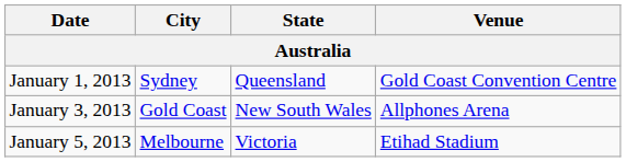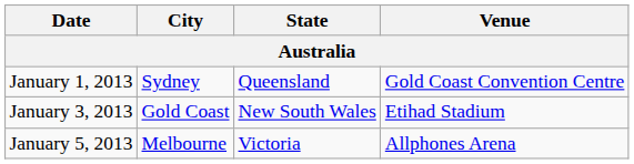 <table class="wikitable">
 <tr>
 <th>Date</th>
 <th>City</th>
 <th>State</th>
 <th>Venue</th>
 </tr>
 <tr>
 <th colspan="4">Australia</th>
 </tr>
 <tr>
 <td>January 1, 2013</td>
 <td><a href='#'>Sydney</a></td>
 <td><a href='#'>Queensland</a></td>
 <td><a href='#'>Gold Coast Convention Centre</a></td>
 </tr>
 <tr>
 <td>January 3, 2013</td>
 <td><a href='#'>Gold Coast</a></td>
 <td><a href='#'>New South Wales</a></td>
-<td><a href='#'>Allphones Arena</a></td>
+<td><a href='#'>Etihad Stadium</a></td>
 </tr>
 <tr>
 <td>January 5, 2013</td>
 <td><a href='#'>Melbourne</a></td>
 <td><a href='#'>Victoria</a></td>
-<td><a href='#'>Etihad Stadium</a></td>
+<td><a href='#'>Allphones Arena</a></td>
 </tr>
 </table>
